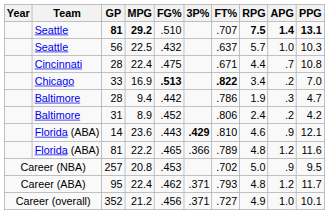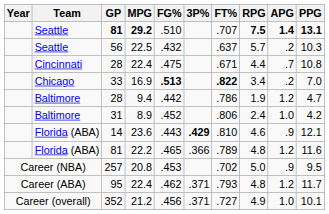 <table class="wikitable sortable" style="font-size:95%; text-align:right;">
 <tr>
 <th>Year</th>
 <th>Team</th>
 <th>GP</th>
 <th>MPG</th>
 <th>FG%</th>
 <th>3P%</th>
 <th>FT%</th>
 <th>RPG</th>
 <th>APG</th>
 <th>PPG</th>
 </tr>
 <tr>
 <td style="text-align:left;"></td>
 <td style="text-align:left;"><a href='#'>Seattle</a></td>
 <td><strong>81</strong></td>
 <td><strong>29.2</strong></td>
 <td>.510</td>
 <td></td>
 <td>.707</td>
 <td><strong>7.5</strong></td>
 <td><strong>1.4</strong></td>
 <td><strong>13.1</strong></td>
 </tr>
 <tr>
 <td style="text-align:left;"></td>
 <td style="text-align:left;"><a href='#'>Seattle</a></td>
 <td>56</td>
 <td>22.5</td>
 <td>.432</td>
 <td></td>
 <td>.637</td>
 <td>5.7</td>
-<td>1.0</td>
+<td>.2</td>
 <td>10.3</td>
 </tr>
 <tr>
 <td style="text-align:left;"></td>
 <td style="text-align:left;"><a href='#'>Cincinnati</a></td>
 <td>28</td>
 <td>22.4</td>
 <td>.475</td>
 <td></td>
 <td>.671</td>
 <td>4.4</td>
 <td>.7</td>
 <td>10.8</td>
 </tr>
 <tr>
 <td style="text-align:left;"></td>
 <td style="text-align:left;"><a href='#'>Chicago</a></td>
 <td>33</td>
 <td>16.9</td>
 <td><strong>.513</strong></td>
 <td></td>
 <td><strong>.822</strong></td>
 <td>3.4</td>
 <td>.2</td>
 <td>7.0</td>
 </tr>
 <tr>
 <td style="text-align:left;"></td>
 <td style="text-align:left;"><a href='#'>Baltimore</a></td>
 <td>28</td>
 <td>9.4</td>
 <td>.442</td>
 <td></td>
 <td>.786</td>
 <td>1.9</td>
-<td>.3</td>
+<td>1.2</td>
 <td>4.7</td>
 </tr>
 <tr>
 <td style="text-align:left;"></td>
 <td style="text-align:left;"><a href='#'>Baltimore</a></td>
 <td>31</td>
 <td>8.9</td>
 <td>.452</td>
 <td></td>
 <td>.806</td>
 <td>2.4</td>
-<td>.2</td>
+<td>1.0</td>
 <td>4.2</td>
 </tr>
 <tr>
 <td style="text-align:left;"></td>
 <td style="text-align:left;"><a href='#'>Florida</a> (ABA)</td>
 <td>14</td>
 <td>23.6</td>
 <td>.443</td>
 <td><strong>.429</strong></td>
 <td>.810</td>
 <td>4.6</td>
 <td>.9</td>
 <td>12.1</td>
 </tr>
 <tr>
 <td style="text-align:left;"></td>
 <td style="text-align:left;"><a href='#'>Florida</a> (ABA)</td>
 <td>81</td>
 <td>22.2</td>
 <td>.465</td>
 <td>.366</td>
 <td>.789</td>
 <td>4.8</td>
 <td>1.2</td>
 <td>11.6</td>
 </tr>
 <tr class="sortbottom">
 <td colspan="2" style="text-align:center;">Career (NBA)</td>
 <td>257</td>
 <td>20.8</td>
 <td>.453</td>
 <td></td>
 <td>.702</td>
 <td>5.0</td>
 <td>.9</td>
 <td>9.5</td>
 </tr>
 <tr class="sortbottom">
 <td colspan="2" style="text-align:center;">Career (ABA)</td>
 <td>95</td>
 <td>22.4</td>
 <td>.462</td>
 <td>.371</td>
 <td>.793</td>
 <td>4.8</td>
 <td>1.2</td>
 <td>11.7</td>
 </tr>
 <tr class="sortbottom">
 <td colspan="2" style="text-align:center;">Career (overall)</td>
 <td>352</td>
 <td>21.2</td>
 <td>.456</td>
 <td>.371</td>
 <td>.727</td>
 <td>4.9</td>
 <td>1.0</td>
 <td>10.1</td>
 </tr>
 </table>
